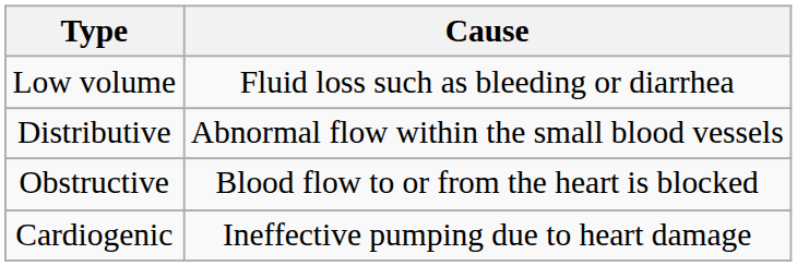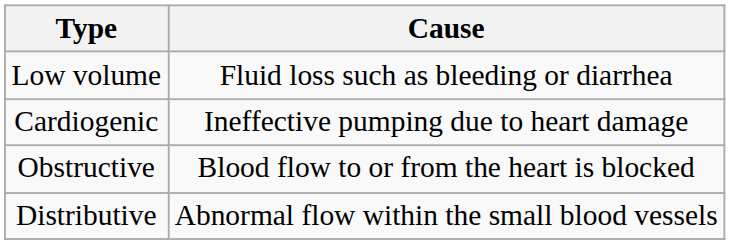 <table class="wikitable" style="float: right; margin-left:15px; text-align:center">
 <tr>
 <th>Type</th>
 <th>Cause</th>
 </tr>
 <tr>
 <td>Low volume</td>
 <td>Fluid loss such as bleeding or diarrhea</td>
 </tr>
 <tr>
-<td>Distributive</td>
-<td>Abnormal flow within the small blood vessels</td>
+<td>Cardiogenic</td>
+<td>Ineffective pumping due to heart damage</td>
 </tr>
 <tr>
 <td>Obstructive</td>
 <td>Blood flow to or from the heart is blocked</td>
 </tr>
 <tr>
-<td>Cardiogenic</td>
-<td>Ineffective pumping due to heart damage</td>
+<td>Distributive</td>
+<td>Abnormal flow within the small blood vessels</td>
 </tr>
 </table>
